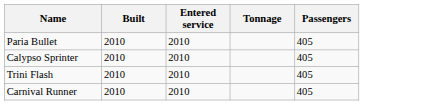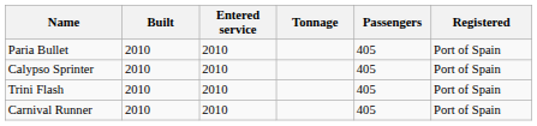 <table class="wikitable sortable" border="1">
 <tr>
 <th scope="col" width="140pt">Name</th>
 <th scope="col" width="90pt">Built</th>
 <th scope="col" width="90pt">Entered service</th>
 <th scope="col" width="90pt">Tonnage</th>
 <th scope="col" width="90pt">Passengers</th>
+<th scope="col" width="120pt">Registered</th>
 </tr>
 <tr>
 <td>Paria Bullet</td>
 <td>2010</td>
 <td>2010</td>
 <td></td>
 <td>405</td>
+<td>Port of Spain</td>
 </tr>
 <tr>
 <td>Calypso Sprinter</td>
 <td>2010</td>
 <td>2010</td>
 <td></td>
 <td>405</td>
+<td>Port of Spain</td>
 </tr>
 <tr>
 <td>Trini Flash</td>
 <td>2010</td>
 <td>2010</td>
 <td></td>
 <td>405</td>
+<td>Port of Spain</td>
 </tr>
 <tr>
 <td>Carnival Runner</td>
 <td>2010</td>
 <td>2010</td>
 <td></td>
 <td>405</td>
+<td>Port of Spain</td>
 </tr>
 </table>
